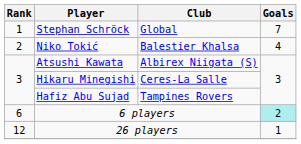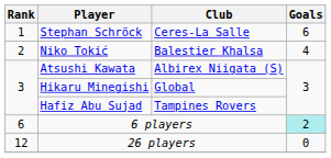 <table class="wikitable" style="text-align:center">
 <tr>
 <th>Rank</th>
 <th>Player</th>
 <th>Club</th>
 <th>Goals</th>
 </tr>
 <tr>
 <td>1</td>
 <td align="left"> <a href='#'>Stephan Schröck</a></td>
-<td align="left"><a href='#'>Global</a></td>
-<td>7</td>
+<td align="left"><a href='#'>Ceres-La Salle</a></td>
+<td>6</td>
 </tr>
 <tr>
 <td>2</td>
 <td align="left"> <a href='#'>Niko Tokić</a></td>
 <td align="left"><a href='#'>Balestier Khalsa</a></td>
 <td>4</td>
 </tr>
 <tr>
 <td rowspan=3>3</td>
 <td align="left"> <a href='#'>Atsushi Kawata</a></td>
 <td align="left"><a href='#'>Albirex Niigata (S)</a></td>
 <td rowspan=3>3</td>
 </tr>
 <tr>
 <td align="left"> <a href='#'>Hikaru Minegishi</a></td>
-<td align="left"><a href='#'>Ceres-La Salle</a></td>
+<td align="left"><a href='#'>Global</a></td>
 </tr>
 <tr>
 <td align="left"> <a href='#'>Hafiz Abu Sujad</a></td>
 <td align="left"><a href='#'>Tampines Rovers</a></td>
 </tr>
 <tr>
 <td>6</td>
 <td colspan=2><em>6 players</em></td>
 <td style="background: paleturquoise;">2</td>
 </tr>
 <tr>
 <td>12</td>
 <td colspan=2><em>26 players</em></td>
-<td>1</td>
+<td>0</td>
 </tr>
 <tr>
 </tr>
 </table>
